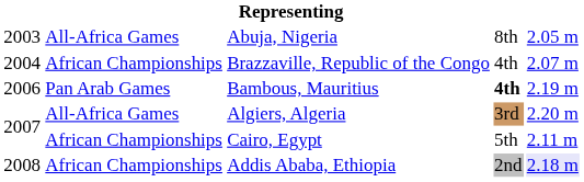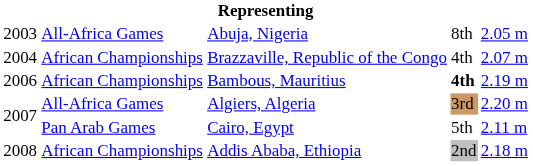 <table>
 <tr>
 <th colspan="5">Representing </th>
 </tr>
 <tr>
 <td>2003</td>
 <td><a href='#'>All-Africa Games</a></td>
 <td><a href='#'>Abuja, Nigeria</a></td>
 <td>8th</td>
 <td><a href='#'>2.05 m</a></td>
 </tr>
 <tr>
 <td>2004</td>
 <td><a href='#'>African Championships</a></td>
 <td><a href='#'>Brazzaville, Republic of the Congo</a></td>
 <td>4th</td>
 <td><a href='#'>2.07 m</a></td>
 </tr>
 <tr>
 <td>2006</td>
-<td><a href='#'>Pan Arab Games</a></td>
+<td><a href='#'>African Championships</a></td>
 <td><a href='#'>Bambous, Mauritius</a></td>
 <td><strong>4th</strong></td>
 <td><a href='#'>2.19 m</a></td>
 </tr>
 <tr>
 <td rowspan=2>2007</td>
 <td><a href='#'>All-Africa Games</a></td>
 <td><a href='#'>Algiers, Algeria</a></td>
 <td bgcolor=cc9966>3rd</td>
 <td><a href='#'>2.20 m</a></td>
 </tr>
 <tr>
-<td><a href='#'>African Championships</a></td>
+<td><a href='#'>Pan Arab Games</a></td>
 <td><a href='#'>Cairo, Egypt</a></td>
 <td>5th</td>
 <td><a href='#'>2.11 m</a></td>
 </tr>
 <tr>
 <td>2008</td>
 <td><a href='#'>African Championships</a></td>
 <td><a href='#'>Addis Ababa, Ethiopia</a></td>
 <td bgcolor=silver>2nd</td>
-<td style="background: lavender;"><a href='#'>2.18 m</a></td>
+<td><a href='#'>2.18 m</a></td>
 </tr>
 </table>
